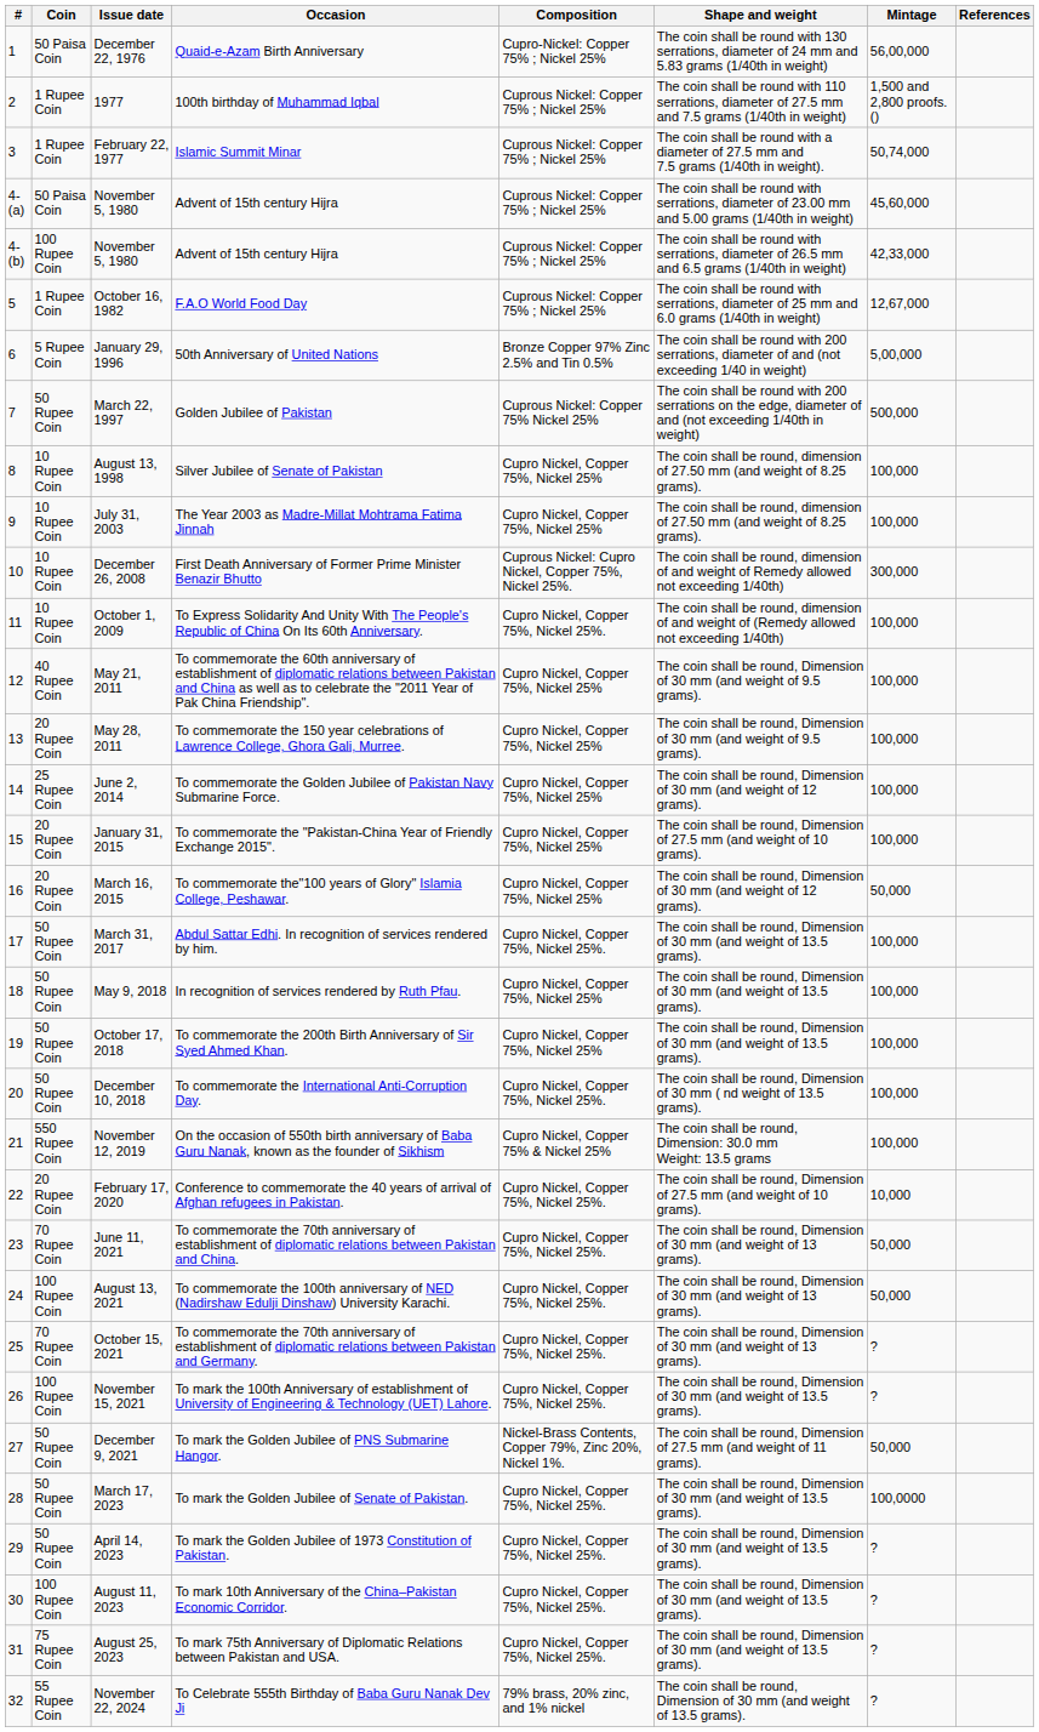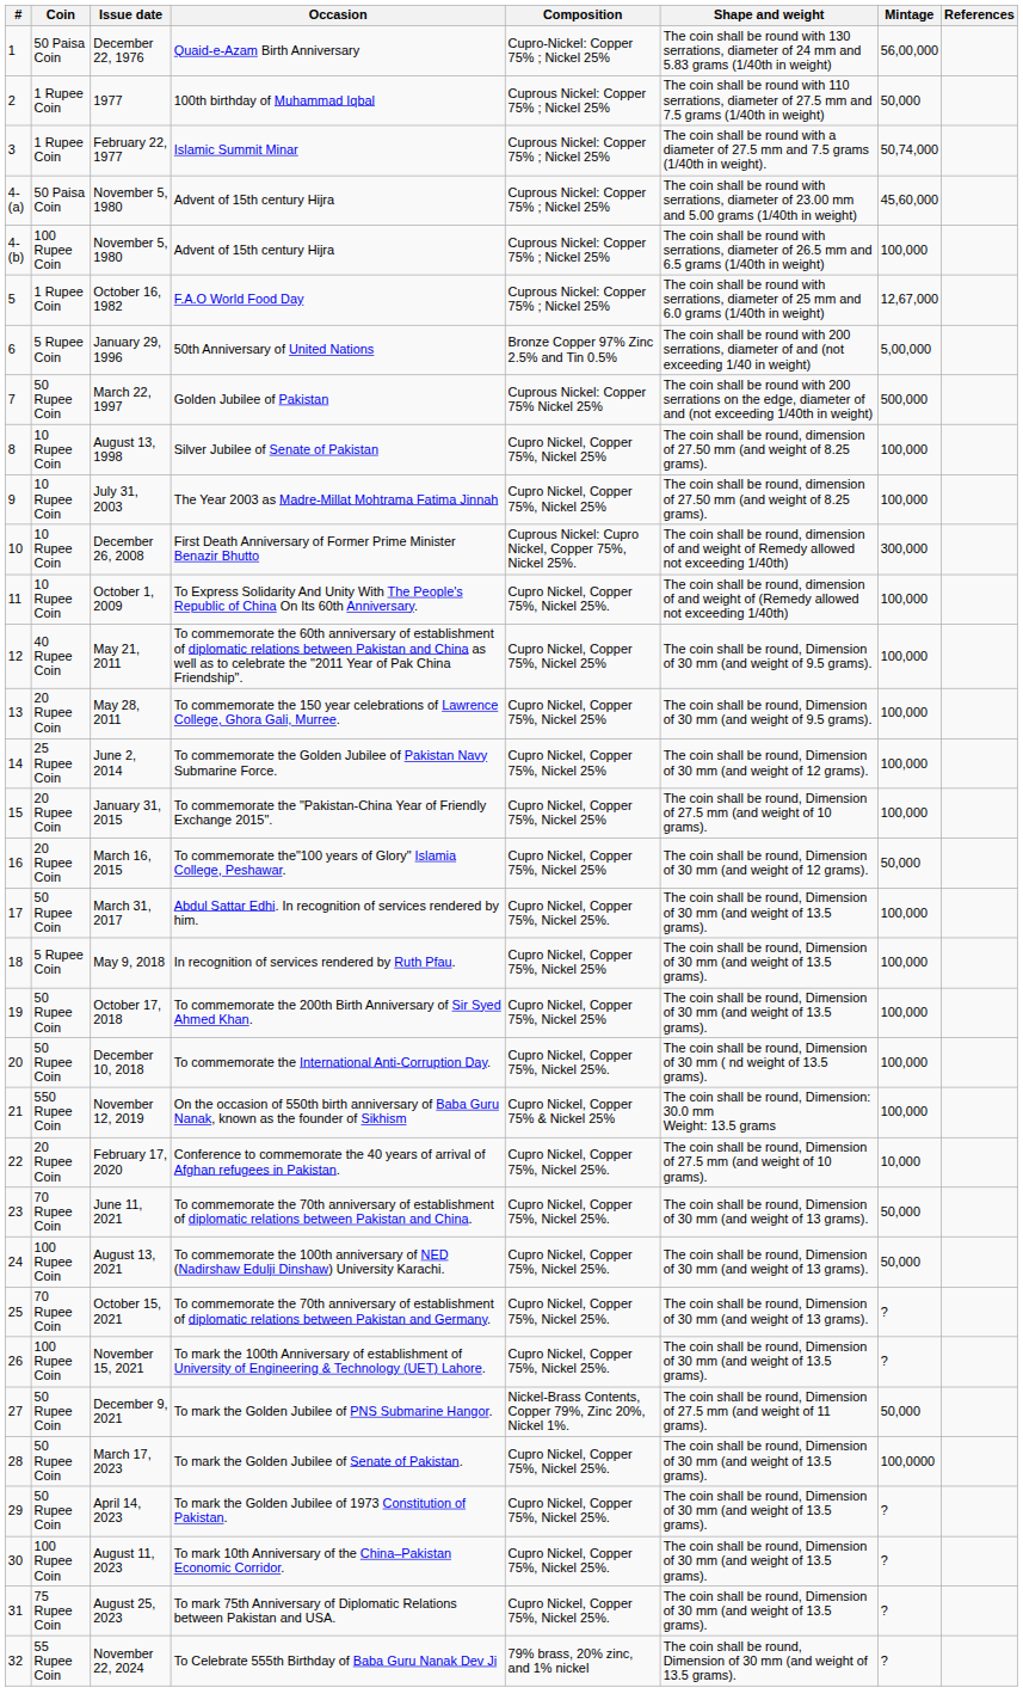 <table class="wikitable">
 <tr>
 <th>#</th>
 <th>Coin</th>
 <th>Issue date</th>
 <th>Occasion</th>
 <th>Composition</th>
 <th>Shape and weight</th>
 <th>Mintage</th>
 <th>References</th>
 </tr>
 <tr>
 <td>1</td>
 <td>50 Paisa Coin</td>
 <td>December 22, 1976</td>
 <td><a href='#'>Quaid-e-Azam</a> Birth Anniversary</td>
 <td>Cupro-Nickel: Copper 75% ; Nickel 25%</td>
 <td>The coin shall be round with 130 serrations, diameter of 24 mm and 5.83 grams (1/40th in weight)</td>
 <td>56,00,000</td>
 <td></td>
 </tr>
 <tr>
 <td>2</td>
 <td>1 Rupee Coin</td>
 <td>1977</td>
 <td>100th birthday of <a href='#'>Muhammad Iqbal</a></td>
 <td>Cuprous Nickel: Copper 75% ; Nickel 25%</td>
 <td>The coin shall be round with 110 serrations, diameter of 27.5 mm and 7.5 grams (1/40th in weight)</td>
-<td>1,500 and 2,800 proofs. ()</td>
+<td>50,000</td>
 <td></td>
 </tr>
 <tr>
 <td>3</td>
 <td>1 Rupee Coin</td>
 <td>February 22, 1977</td>
 <td><a href='#'>Islamic Summit Minar</a></td>
 <td>Cuprous Nickel: Copper 75% ; Nickel 25%</td>
 <td>The coin shall be round with a diameter of 27.5 mm and 7.5 grams (1/40th in weight).</td>
 <td>50,74,000</td>
 <td></td>
 </tr>
 <tr>
 <td>4- (a)</td>
 <td>50 Paisa Coin</td>
 <td>November 5, 1980</td>
 <td>Advent of 15th century Hijra</td>
 <td>Cuprous Nickel: Copper 75% ; Nickel 25%</td>
 <td>The coin shall be round with serrations, diameter of 23.00 mm and 5.00 grams (1/40th in weight)</td>
 <td>45,60,000</td>
 <td></td>
 </tr>
 <tr>
 <td>4- (b)</td>
 <td>100 Rupee Coin</td>
 <td>November 5, 1980</td>
 <td>Advent of 15th century Hijra</td>
 <td>Cuprous Nickel: Copper 75% ; Nickel 25%</td>
 <td>The coin shall be round with serrations, diameter of 26.5 mm and 6.5 grams (1/40th in weight)</td>
-<td>42,33,000</td>
+<td>100,000</td>
 <td></td>
 </tr>
 <tr>
 <td>5</td>
 <td>1 Rupee Coin</td>
 <td>October 16, 1982</td>
 <td><a href='#'>F.A.O World Food Day</a></td>
 <td>Cuprous Nickel: Copper 75% ; Nickel 25%</td>
 <td>The coin shall be round with serrations, diameter of 25 mm and 6.0 grams (1/40th in weight)</td>
 <td>12,67,000</td>
 <td></td>
 </tr>
 <tr>
 <td>6</td>
 <td>5 Rupee Coin</td>
 <td>January 29, 1996</td>
 <td>50th Anniversary of <a href='#'>United Nations</a></td>
 <td>Bronze Copper 97%  Zinc 2.5% and Tin 0.5%</td>
 <td>The coin shall be round with 200 serrations, diameter of  and  (not exceeding 1/40 in weight)</td>
 <td>5,00,000</td>
 <td></td>
 </tr>
 <tr>
 <td>7</td>
 <td>50 Rupee Coin</td>
 <td>March 22, 1997</td>
 <td>Golden Jubilee of <a href='#'>Pakistan</a></td>
 <td>Cuprous Nickel: Copper 75%    Nickel 25%</td>
 <td>The coin shall be round with 200 serrations on the edge, diameter of  and  (not exceeding 1/40th in weight)</td>
 <td>500,000</td>
 <td></td>
 </tr>
 <tr>
 <td>8</td>
 <td>10 Rupee Coin</td>
 <td>August 13, 1998</td>
 <td>Silver Jubilee of <a href='#'>Senate of Pakistan</a></td>
 <td>Cupro Nickel, Copper 75%, Nickel 25%</td>
 <td>The coin shall be round, dimension of 27.50 mm (and weight of 8.25 grams).</td>
 <td>100,000</td>
 <td></td>
 </tr>
 <tr>
 <td>9</td>
 <td>10 Rupee Coin</td>
 <td>July 31, 2003</td>
 <td>The Year 2003 as <a href='#'>Madre-Millat Mohtrama Fatima Jinnah</a></td>
 <td>Cupro Nickel, Copper 75%, Nickel 25%</td>
 <td>The coin shall be round, dimension of 27.50 mm (and weight of 8.25 grams).</td>
 <td>100,000</td>
 <td></td>
 </tr>
 <tr>
 <td>10</td>
 <td>10 Rupee Coin</td>
 <td>December 26, 2008</td>
 <td>First Death Anniversary of Former Prime Minister <a href='#'>Benazir Bhutto</a></td>
 <td>Cuprous Nickel: Cupro Nickel, Copper 75%, Nickel 25%.</td>
 <td>The coin shall be round, dimension of  and weight of  Remedy allowed not exceeding 1/40th)</td>
 <td>300,000</td>
 <td></td>
 </tr>
 <tr>
 <td>11</td>
 <td>10 Rupee Coin</td>
 <td>October 1, 2009</td>
 <td>To Express Solidarity And Unity With <a href='#'>The People's Republic of China</a> On Its 60th <a href='#'>Anniversary</a>.</td>
 <td>Cupro Nickel, Copper 75%, Nickel 25%.</td>
 <td>The coin shall be round, dimension of  and weight of  (Remedy allowed not exceeding 1/40th)</td>
 <td>100,000</td>
 <td></td>
 </tr>
 <tr>
 <td>12</td>
 <td>40 Rupee Coin</td>
 <td>May 21, 2011</td>
 <td>To commemorate the 60th anniversary of establishment of <a href='#'>diplomatic relations between Pakistan and China</a> as well as to celebrate the "2011 Year of Pak China Friendship".</td>
 <td>Cupro Nickel, Copper 75%, Nickel 25%</td>
 <td>The coin shall be round, Dimension of 30 mm (and weight of 9.5 grams).</td>
 <td>100,000</td>
 <td></td>
 </tr>
 <tr>
 <td>13</td>
 <td>20 Rupee Coin</td>
 <td>May 28, 2011</td>
 <td>To commemorate the 150 year celebrations of <a href='#'>Lawrence College, Ghora Gali, Murree</a>.</td>
 <td>Cupro Nickel, Copper 75%, Nickel 25%</td>
 <td>The coin shall be round, Dimension of 30 mm (and weight of 9.5 grams).</td>
 <td>100,000</td>
 <td></td>
 </tr>
 <tr>
 <td>14</td>
 <td>25 Rupee Coin</td>
 <td>June 2, 2014</td>
 <td>To commemorate the Golden Jubilee of <a href='#'>Pakistan Navy</a> Submarine Force.</td>
 <td>Cupro Nickel, Copper 75%, Nickel 25%</td>
 <td>The coin shall be round, Dimension of 30 mm (and weight of 12 grams).</td>
 <td>100,000</td>
 <td></td>
 </tr>
 <tr>
 <td>15</td>
 <td>20 Rupee Coin</td>
 <td>January 31, 2015</td>
 <td>To commemorate the "Pakistan-China Year of Friendly Exchange 2015".</td>
 <td>Cupro Nickel, Copper 75%, Nickel 25%</td>
 <td>The coin shall be round, Dimension of 27.5 mm (and weight of 10 grams).</td>
 <td>100,000</td>
 <td></td>
 </tr>
 <tr>
 <td>16</td>
 <td>20 Rupee Coin</td>
 <td>March 16, 2015</td>
 <td>To commemorate the"100 years of Glory" <a href='#'>Islamia College, Peshawar</a>.</td>
 <td>Cupro Nickel, Copper 75%, Nickel 25%</td>
 <td>The coin shall be round, Dimension of 30 mm (and weight of 12 grams).</td>
 <td>50,000</td>
 <td></td>
 </tr>
 <tr>
 <td>17</td>
 <td>50 Rupee Coin</td>
 <td>March 31, 2017</td>
 <td><a href='#'>Abdul Sattar Edhi</a>. In recognition of services rendered by him.</td>
 <td>Cupro Nickel, Copper 75%, Nickel 25%.</td>
 <td>The coin shall be round, Dimension of 30 mm (and weight of 13.5 grams).</td>
 <td>100,000</td>
 <td></td>
 </tr>
 <tr>
 <td>18</td>
-<td>50 Rupee Coin</td>
+<td>5 Rupee Coin</td>
 <td>May 9, 2018</td>
 <td>In recognition of services rendered by <a href='#'>Ruth Pfau</a>.</td>
 <td>Cupro Nickel, Copper 75%, Nickel 25%</td>
 <td>The coin shall be round, Dimension of 30 mm (and weight of 13.5 grams).</td>
 <td>100,000</td>
 <td></td>
 </tr>
 <tr>
 <td>19</td>
 <td>50 Rupee Coin</td>
 <td>October 17, 2018</td>
 <td>To commemorate the 200th Birth Anniversary of <a href='#'>Sir Syed Ahmed Khan</a>.</td>
 <td>Cupro Nickel, Copper 75%, Nickel 25%</td>
 <td>The coin shall be round, Dimension of 30 mm (and weight of 13.5 grams).</td>
 <td>100,000</td>
 <td></td>
 </tr>
 <tr>
 <td>20</td>
 <td>50 Rupee Coin</td>
 <td>December 10, 2018</td>
 <td>To commemorate the <a href='#'>International Anti-Corruption Day</a>.</td>
 <td>Cupro Nickel, Copper 75%, Nickel 25%.</td>
 <td>The coin shall be round, Dimension of 30 mm ( nd weight of 13.5 grams).</td>
 <td>100,000</td>
 <td></td>
 </tr>
 <tr>
 <td>21</td>
 <td>550 Rupee Coin</td>
 <td>November 12, 2019</td>
 <td>On the occasion of 550th birth anniversary of <a href='#'>Baba Guru Nanak</a>, known as the founder of <a href='#'>Sikhism</a></td>
 <td>Cupro Nickel, Copper 75% & Nickel 25%</td>
 <td>The coin shall be round, Dimension: 30.0 mm<br>Weight: 13.5 grams</td>
 <td>100,000</td>
 <td></td>
 </tr>
 <tr>
 <td>22</td>
 <td>20 Rupee Coin</td>
 <td>February 17, 2020</td>
 <td>Conference to commemorate the 40 years of arrival of <a href='#'>Afghan refugees in Pakistan</a>.</td>
 <td>Cupro Nickel, Copper 75%, Nickel 25%.</td>
 <td>The coin shall be round, Dimension of 27.5 mm (and weight of 10 grams).</td>
 <td>10,000</td>
 <td></td>
 </tr>
 <tr>
 <td>23</td>
 <td>70 Rupee Coin</td>
 <td>June 11, 2021</td>
 <td>To commemorate the 70th anniversary of establishment of <a href='#'>diplomatic relations between Pakistan and China</a>.</td>
 <td>Cupro Nickel, Copper 75%, Nickel 25%.</td>
 <td>The coin shall be round, Dimension of 30 mm (and weight of 13 grams).</td>
 <td>50,000</td>
 <td></td>
 </tr>
 <tr>
 <td>24</td>
 <td>100 Rupee Coin</td>
 <td>August 13, 2021</td>
 <td>To commemorate the 100th anniversary of <a href='#'>NED</a> (<a href='#'>Nadirshaw Edulji Dinshaw</a>) University Karachi.</td>
 <td>Cupro Nickel, Copper 75%, Nickel 25%.</td>
 <td>The coin shall be round, Dimension of 30 mm (and weight of 13 grams).</td>
 <td>50,000</td>
 <td></td>
 </tr>
 <tr>
 <td>25</td>
 <td>70 Rupee Coin</td>
 <td>October 15, 2021</td>
 <td>To commemorate the 70th anniversary of establishment of <a href='#'>diplomatic relations between Pakistan and Germany</a>.</td>
 <td>Cupro Nickel, Copper 75%, Nickel 25%.</td>
 <td>The coin shall be round, Dimension of 30 mm (and weight of 13 grams).</td>
 <td>?</td>
 <td></td>
 </tr>
 <tr>
 <td>26</td>
 <td>100 Rupee Coin</td>
 <td>November 15, 2021</td>
 <td>To mark the 100th Anniversary of establishment of <a href='#'>University of Engineering & Technology (UET) Lahore</a>.</td>
 <td>Cupro Nickel, Copper 75%, Nickel 25%.</td>
 <td>The coin shall be round, Dimension of 30 mm (and weight of 13.5 grams).</td>
 <td>?</td>
 <td></td>
 </tr>
 <tr>
 <td>27</td>
 <td>50 Rupee Coin</td>
 <td>December 9, 2021</td>
 <td>To mark the Golden Jubilee of <a href='#'>PNS Submarine Hangor</a>.</td>
 <td>Nickel-Brass Contents, Copper 79%, Zinc 20%, Nickel 1%.</td>
 <td>The coin shall be round, Dimension of 27.5 mm (and weight of 11 grams).</td>
 <td>50,000</td>
 <td></td>
 </tr>
 <tr>
 <td>28</td>
 <td>50 Rupee Coin</td>
 <td>March 17, 2023</td>
 <td>To mark the Golden Jubilee of <a href='#'>Senate of Pakistan</a>.</td>
 <td>Cupro Nickel, Copper 75%, Nickel 25%.</td>
 <td>The coin shall be round, Dimension of 30 mm (and weight of 13.5 grams).</td>
 <td>100,0000</td>
 <td></td>
 </tr>
 <tr>
 <td>29</td>
 <td>50 Rupee Coin</td>
 <td>April 14, 2023</td>
 <td>To mark the Golden Jubilee of 1973 <a href='#'>Constitution of Pakistan</a>.</td>
 <td>Cupro Nickel, Copper 75%, Nickel 25%.</td>
 <td>The coin shall be round, Dimension of 30 mm (and weight of 13.5 grams).</td>
 <td>?</td>
 <td></td>
 </tr>
 <tr>
 <td>30</td>
 <td>100 Rupee Coin</td>
 <td>August 11, 2023</td>
 <td>To mark 10th Anniversary of the <a href='#'>China–Pakistan Economic Corridor</a>.</td>
 <td>Cupro Nickel, Copper 75%, Nickel 25%.</td>
 <td>The coin shall be round, Dimension of 30 mm (and weight of 13.5 grams).</td>
 <td>?</td>
 <td></td>
 </tr>
 <tr>
 <td>31</td>
 <td>75 Rupee Coin</td>
 <td>August 25, 2023</td>
 <td>To mark 75th Anniversary of Diplomatic Relations between Pakistan and USA.</td>
 <td>Cupro Nickel, Copper 75%, Nickel 25%.</td>
 <td>The coin shall be round, Dimension of 30 mm (and weight of 13.5 grams).</td>
 <td>?</td>
 <td></td>
 </tr>
 <tr>
 <td>32</td>
 <td>55 Rupee Coin</td>
 <td>November 22, 2024</td>
 <td>To Celebrate 555th Birthday of <a href='#'>Baba Guru Nanak Dev Ji</a></td>
 <td>79% brass, 20% zinc, and 1% nickel</td>
 <td>The coin shall be round,<br>Dimension of 30 mm (and weight of 13.5 grams).</td>
 <td>?</td>
 <td></td>
 </tr>
 </table>
